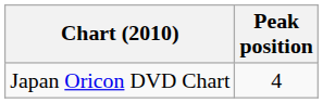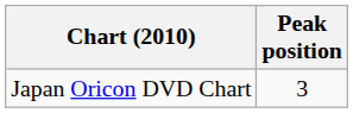 <table class="wikitable sortable">
 <tr>
 <th>Chart (2010)</th>
 <th>Peak<br>position</th>
 </tr>
 <tr>
 <td>Japan <a href='#'>Oricon</a> DVD Chart</td>
-<td align="center">4</td>
+<td align="center">3</td>
 </tr>
 </table>
